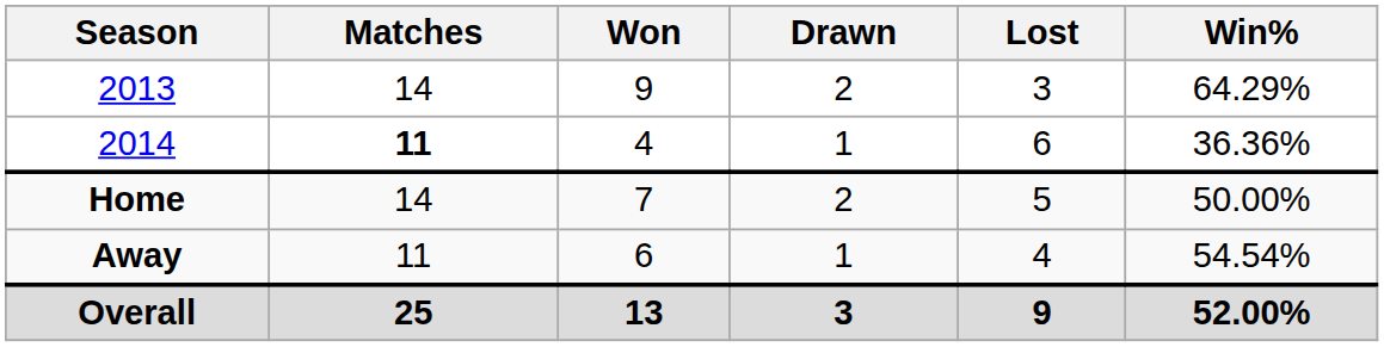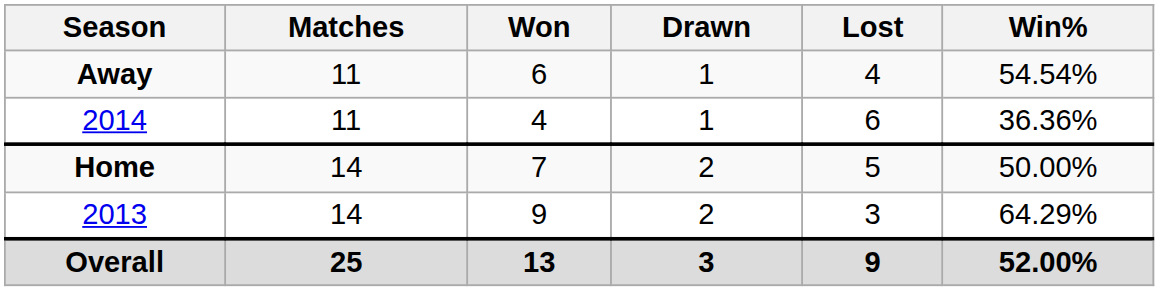 <table class="wikitable" style="width:50%;text-align:center">
 <tr>
 <th width=10>Season</th>
 <th width=10>Matches</th>
 <th width=10>Won</th>
 <th width=10>Drawn</th>
 <th width=10>Lost</th>
 <th width=10>Win%</th>
 </tr>
-<tr style="background:white;">
-<td><a href='#'>2013</a></td>
-<td>14</td>
-<td>9</td>
-<td>2</td>
-<td>3</td>
-<td>64.29%</td>
+<tr>
+<td><strong>Away</strong></td>
+<td>11</td>
+<td>6</td>
+<td>1</td>
+<td>4</td>
+<td>54.54%</td>
 </tr>
 <tr style="background:white;">
 <td><a href='#'>2014</a></td>
-<td><strong>11</strong></td>
+<td>11</td>
 <td>4</td>
 <td>1</td>
 <td>6</td>
 <td>36.36%</td>
 </tr>
 <tr style="border-top:2px solid black;">
 <td><strong>Home</strong></td>
 <td>14</td>
 <td>7</td>
 <td>2</td>
 <td>5</td>
 <td>50.00%</td>
 </tr>
-<tr>
-<td><strong>Away</strong></td>
-<td>11</td>
-<td>6</td>
-<td>1</td>
-<td>4</td>
-<td>54.54%</td>
+<tr style="background:white;">
+<td><a href='#'>2013</a></td>
+<td>14</td>
+<td>9</td>
+<td>2</td>
+<td>3</td>
+<td>64.29%</td>
 </tr>
 <tr style="border-top:2px solid black;background:gainsboro;">
 <td><strong>Overall</strong></td>
 <td><strong>25</strong></td>
 <td><strong>13</strong></td>
 <td><strong>3</strong></td>
 <td><strong>9</strong></td>
 <td><strong>52.00%</strong></td>
 </tr>
 </table>
